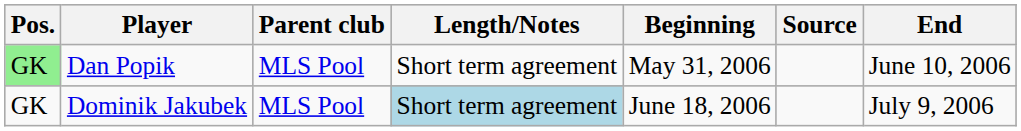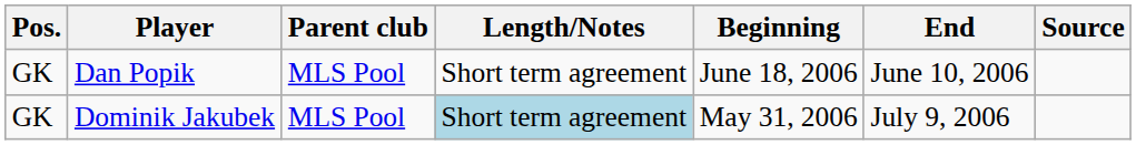 <table class="wikitable sortable" style="text-align: left">
 <tr>
 <th><strong>Pos.</strong></th>
 <th><strong>Player</strong></th>
 <th><strong>Parent club</strong></th>
 <th><strong>Length/Notes</strong></th>
 <th><strong>Beginning</strong></th>
+<th><strong>End</strong></th>
 <th><strong>Source</strong></th>
-<th><strong>End</strong></th>
 </tr>
 <tr>
-<td style="background: lightgreen;">GK</td>
+<td>GK</td>
 <td> <a href='#'>Dan Popik</a></td>
 <td> <a href='#'>MLS Pool</a></td>
 <td>Short term agreement</td>
-<td>May 31, 2006</td>
+<td>June 18, 2006</td>
+<td>June 10, 2006</td>
 <td align=center></td>
-<td>June 10, 2006</td>
 </tr>
 <tr>
 <td>GK</td>
 <td> <a href='#'>Dominik Jakubek</a></td>
 <td> <a href='#'>MLS Pool</a></td>
 <td style="background: lightblue;">Short term agreement</td>
-<td>June 18, 2006</td>
+<td>May 31, 2006</td>
+<td>July 9, 2006</td>
 <td align=center></td>
-<td>July 9, 2006</td>
 </tr>
 </table>
